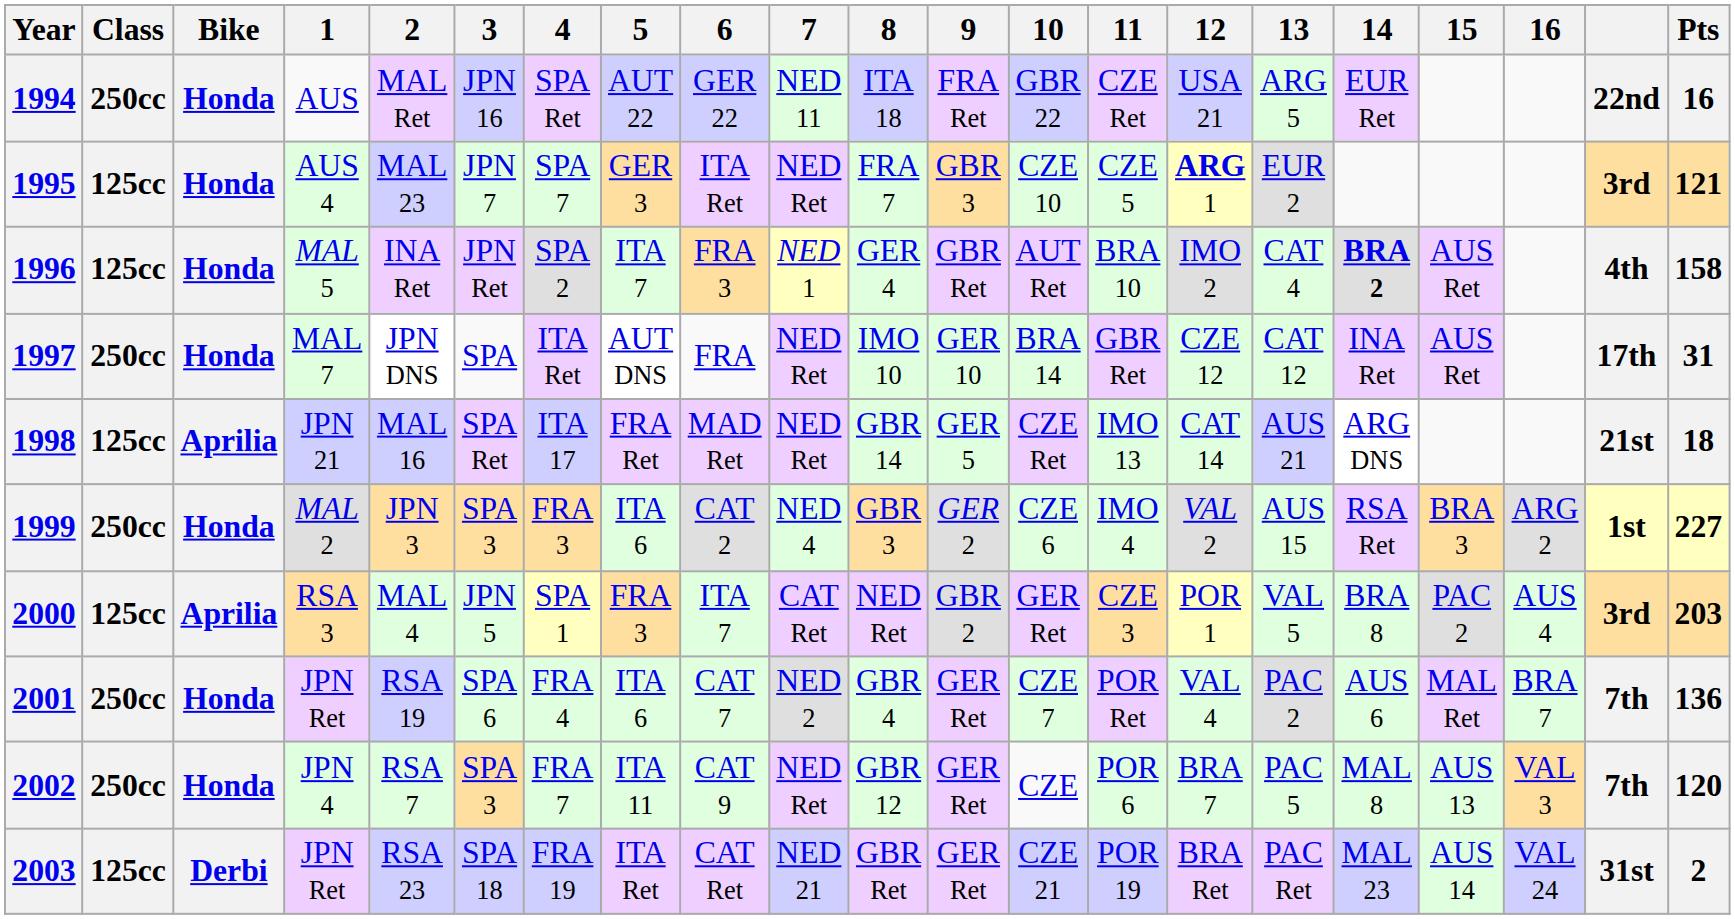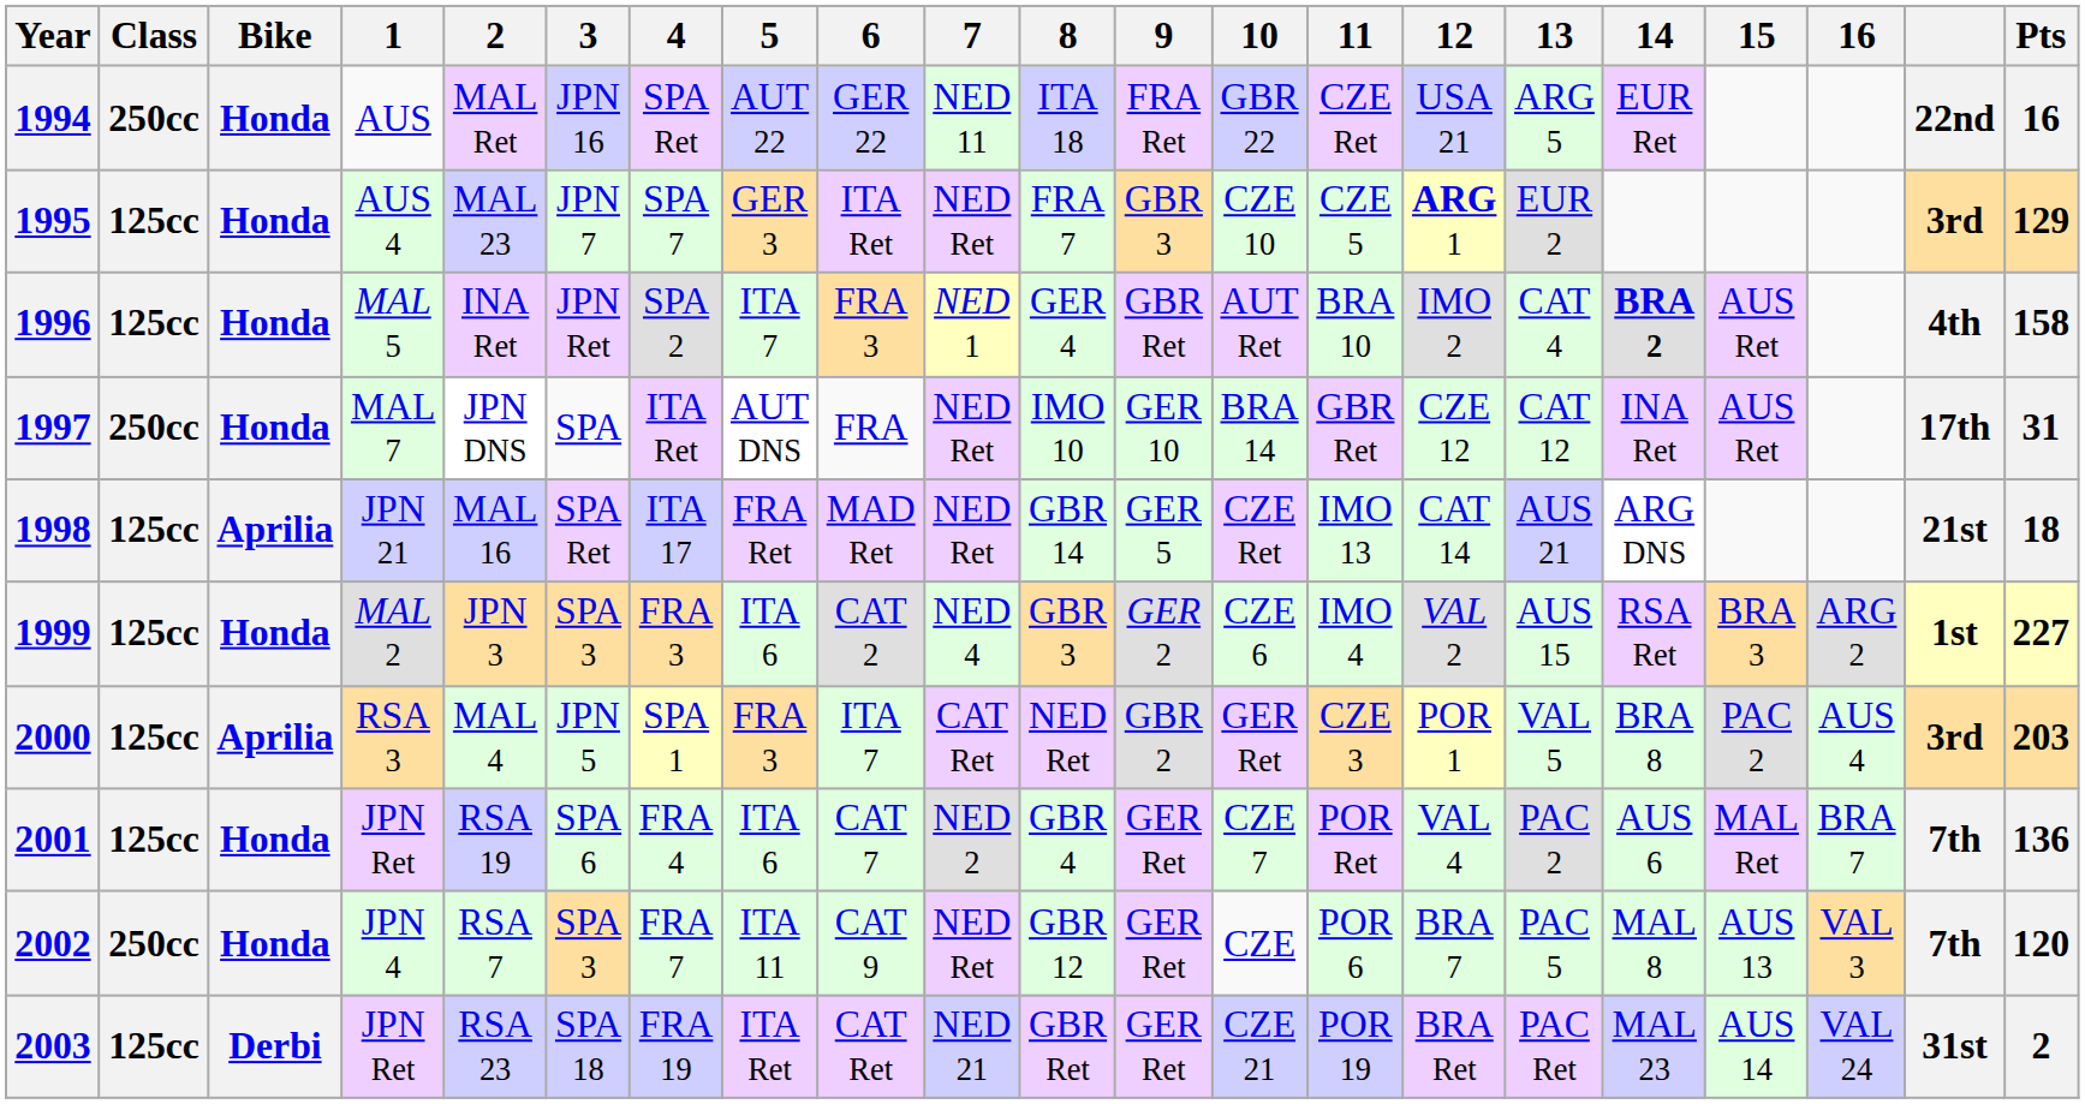 <table class="wikitable" style="text-align:center">
 <tr>
 <th>Year</th>
 <th>Class</th>
 <th>Bike</th>
 <th>1</th>
 <th>2</th>
 <th>3</th>
 <th>4</th>
 <th>5</th>
 <th>6</th>
 <th>7</th>
 <th>8</th>
 <th>9</th>
 <th>10</th>
 <th>11</th>
 <th>12</th>
 <th>13</th>
 <th>14</th>
 <th>15</th>
 <th>16</th>
 <th></th>
 <th>Pts</th>
 </tr>
 <tr>
 <th align="left"><a href='#'>1994</a></th>
 <th align="left">250cc</th>
 <th align="left"><a href='#'>Honda</a></th>
 <td><a href='#'>AUS</a></td>
 <td style="background:#EFCFFF;"><a href='#'>MAL</a><br><small>Ret</small></td>
 <td style="background:#CFCFFF;"><a href='#'>JPN</a><br><small>16</small></td>
 <td style="background:#EFCFFF;"><a href='#'>SPA</a><br><small>Ret</small></td>
 <td style="background:#CFCFFF;"><a href='#'>AUT</a><br><small>22</small></td>
 <td style="background:#CFCFFF;"><a href='#'>GER</a><br><small>22</small></td>
 <td style="background:#DFFFDF;"><a href='#'>NED</a><br><small>11</small></td>
 <td style="background:#CFCFFF;"><a href='#'>ITA</a><br><small>18</small></td>
 <td style="background:#EFCFFF;"><a href='#'>FRA</a><br><small>Ret</small></td>
 <td style="background:#CFCFFF;"><a href='#'>GBR</a><br><small>22</small></td>
 <td style="background:#EFCFFF;"><a href='#'>CZE</a><br><small>Ret</small></td>
 <td style="background:#CFCFFF;"><a href='#'>USA</a><br><small>21</small></td>
 <td style="background:#DFFFDF;"><a href='#'>ARG</a><br><small>5</small></td>
 <td style="background:#EFCFFF;"><a href='#'>EUR</a><br><small>Ret</small></td>
 <td></td>
 <td></td>
 <th>22nd</th>
 <th>16</th>
 </tr>
 <tr>
 <th align="left"><a href='#'>1995</a></th>
 <th align="left">125cc</th>
 <th align="left"><a href='#'>Honda</a></th>
 <td style="background:#DFFFDF;"><a href='#'>AUS</a><br><small>4</small></td>
 <td style="background:#CFCFFF;"><a href='#'>MAL</a><br><small>23</small></td>
 <td style="background:#DFFFDF;"><a href='#'>JPN</a><br><small>7</small></td>
 <td style="background:#DFFFDF;"><a href='#'>SPA</a><br><small>7</small></td>
 <td style="background:#FFDF9F;"><a href='#'>GER</a><br><small>3</small></td>
 <td style="background:#EFCFFF;"><a href='#'>ITA</a><br><small>Ret</small></td>
 <td style="background:#EFCFFF;"><a href='#'>NED</a><br><small>Ret</small></td>
 <td style="background:#DFFFDF;"><a href='#'>FRA</a><br><small>7</small></td>
 <td style="background:#FFDF9F;"><a href='#'>GBR</a><br><small>3</small></td>
 <td style="background:#DFFFDF;"><a href='#'>CZE</a><br><small>10</small></td>
 <td style="background:#DFFFDF;"><a href='#'>CZE</a><br><small>5</small></td>
 <td style="background:#FFFFBF;"><strong><a href='#'>ARG</a></strong><br><small>1</small></td>
 <td style="background:#DFDFDF;"><a href='#'>EUR</a><br><small>2</small></td>
 <td></td>
 <td></td>
 <td></td>
 <td style="background:#FFDF9F;"><strong>3rd</strong></td>
-<td style="background:#FFDF9F;"><strong>121</strong></td>
+<td style="background:#FFDF9F;"><strong>129</strong></td>
 </tr>
 <tr>
 <th align="left"><a href='#'>1996</a></th>
 <th align="left">125cc</th>
 <th align="left"><a href='#'>Honda</a></th>
 <td style="background:#DFFFDF;"><em><a href='#'>MAL</a></em><br><small>5</small></td>
 <td style="background:#EFCFFF;"><a href='#'>INA</a><br><small>Ret</small></td>
 <td style="background:#EFCFFF;"><a href='#'>JPN</a><br><small>Ret</small></td>
 <td style="background:#DFDFDF;"><a href='#'>SPA</a><br><small>2</small></td>
 <td style="background:#DFFFDF;"><a href='#'>ITA</a><br><small>7</small></td>
 <td style="background:#FFDF9F;"><a href='#'>FRA</a><br><small>3</small></td>
 <td style="background:#FFFFBF;"><em><a href='#'>NED</a></em><br><small>1</small></td>
 <td style="background:#DFFFDF;"><a href='#'>GER</a><br><small>4</small></td>
 <td style="background:#EFCFFF;"><a href='#'>GBR</a><br><small>Ret</small></td>
 <td style="background:#EFCFFF;"><a href='#'>AUT</a><br><small>Ret</small></td>
 <td style="background:#DFFFDF;"><a href='#'>BRA</a><br><small>10</small></td>
 <td style="background:#DFDFDF;"><a href='#'>IMO</a><br><small>2</small></td>
 <td style="background:#DFFFDF;"><a href='#'>CAT</a><br><small>4</small></td>
 <td style="background:#DFDFDF;"><strong><a href='#'>BRA</a><br><small>2</small></strong></td>
 <td style="background:#EFCFFF;"><a href='#'>AUS</a><br><small>Ret</small></td>
 <td></td>
 <th>4th</th>
 <th>158</th>
 </tr>
 <tr>
 <th align="left"><a href='#'>1997</a></th>
 <th align="left">250cc</th>
 <th align="left"><a href='#'>Honda</a></th>
 <td style="background:#DFFFDF;"><a href='#'>MAL</a><br><small>7</small></td>
 <td style="background:#FFFFFF;"><a href='#'>JPN</a><br><small>DNS</small></td>
 <td><a href='#'>SPA</a></td>
 <td style="background:#EFCFFF;"><a href='#'>ITA</a><br><small>Ret</small></td>
 <td style="background:#FFFFFF;"><a href='#'>AUT</a><br><small>DNS</small></td>
 <td><a href='#'>FRA</a></td>
 <td style="background:#EFCFFF;"><a href='#'>NED</a><br><small>Ret</small></td>
 <td style="background:#DFFFDF;"><a href='#'>IMO</a><br><small>10</small></td>
 <td style="background:#DFFFDF;"><a href='#'>GER</a><br><small>10</small></td>
 <td style="background:#DFFFDF;"><a href='#'>BRA</a><br><small>14</small></td>
 <td style="background:#EFCFFF;"><a href='#'>GBR</a><br><small>Ret</small></td>
 <td style="background:#DFFFDF;"><a href='#'>CZE</a><br><small>12</small></td>
 <td style="background:#DFFFDF;"><a href='#'>CAT</a><br><small>12</small></td>
 <td style="background:#EFCFFF;"><a href='#'>INA</a><br><small>Ret</small></td>
 <td style="background:#EFCFFF;"><a href='#'>AUS</a><br><small>Ret</small></td>
 <td></td>
 <th>17th</th>
 <th>31</th>
 </tr>
 <tr>
 <th align="left"><a href='#'>1998</a></th>
 <th align="left">125cc</th>
 <th align="left"><a href='#'>Aprilia</a></th>
 <td style="background:#CFCFFF;"><a href='#'>JPN</a><br><small>21</small></td>
 <td style="background:#CFCFFF;"><a href='#'>MAL</a><br><small>16</small></td>
 <td style="background:#EFCFFF;"><a href='#'>SPA</a><br><small>Ret</small></td>
 <td style="background:#CFCFFF;"><a href='#'>ITA</a><br><small>17</small></td>
 <td style="background:#EFCFFF;"><a href='#'>FRA</a><br><small>Ret</small></td>
 <td style="background:#EFCFFF;"><a href='#'>MAD</a><br><small>Ret</small></td>
 <td style="background:#EFCFFF;"><a href='#'>NED</a><br><small>Ret</small></td>
 <td style="background:#DFFFDF;"><a href='#'>GBR</a><br><small>14</small></td>
 <td style="background:#DFFFDF;"><a href='#'>GER</a><br><small>5</small></td>
 <td style="background:#EFCFFF;"><a href='#'>CZE</a><br><small>Ret</small></td>
 <td style="background:#DFFFDF;"><a href='#'>IMO</a><br><small>13</small></td>
 <td style="background:#DFFFDF;"><a href='#'>CAT</a><br><small>14</small></td>
 <td style="background:#CFCFFF;"><a href='#'>AUS</a><br><small>21</small></td>
 <td style="background:#FFFFFF;"><a href='#'>ARG</a><br><small>DNS</small></td>
 <td></td>
 <td></td>
 <th>21st</th>
 <th>18</th>
 </tr>
 <tr>
 <th align="left"><a href='#'>1999</a></th>
-<th align="left">250cc</th>
+<th align="left">125cc</th>
 <th align="left"><a href='#'>Honda</a></th>
 <td style="background:#DFDFDF;"><em><a href='#'>MAL</a></em><br><small>2</small></td>
 <td style="background:#FFDF9F;"><a href='#'>JPN</a><br><small>3</small></td>
 <td style="background:#FFDF9F;"><a href='#'>SPA</a><br><small>3</small></td>
 <td style="background:#FFDF9F;"><a href='#'>FRA</a><br><small>3</small></td>
 <td style="background:#DFFFDF;"><a href='#'>ITA</a><br><small>6</small></td>
 <td style="background:#DFDFDF;"><a href='#'>CAT</a><br><small>2</small></td>
 <td style="background:#DFFFDF;"><a href='#'>NED</a><br><small>4</small></td>
 <td style="background:#FFDF9F;"><a href='#'>GBR</a><br><small>3</small></td>
 <td style="background:#DFDFDF;"><em><a href='#'>GER</a></em><br><small>2</small></td>
 <td style="background:#DFFFDF;"><a href='#'>CZE</a><br><small>6</small></td>
 <td style="background:#DFFFDF;"><a href='#'>IMO</a><br><small>4</small></td>
 <td style="background:#DFDFDF;"><em><a href='#'>VAL</a></em><br><small>2</small></td>
 <td style="background:#DFFFDF;"><a href='#'>AUS</a><br><small>15</small></td>
 <td style="background:#EFCFFF;"><a href='#'>RSA</a><br><small>Ret</small></td>
 <td style="background:#FFDF9F;"><a href='#'>BRA</a><br><small>3</small></td>
 <td style="background:#DFDFDF;"><a href='#'>ARG</a><br><small>2</small></td>
 <td style="background:#FFFFBF;"><strong>1st</strong></td>
 <td style="background:#FFFFBF;"><strong>227</strong></td>
 </tr>
 <tr>
 <th align="left"><a href='#'>2000</a></th>
 <th align="left">125cc</th>
 <th align="left"><a href='#'>Aprilia</a></th>
 <td style="background:#FFDF9F;"><a href='#'>RSA</a><br><small>3</small></td>
 <td style="background:#DFFFDF;"><a href='#'>MAL</a><br><small>4</small></td>
 <td style="background:#DFFFDF;"><a href='#'>JPN</a><br><small>5</small></td>
 <td style="background:#FFFFBF;"><a href='#'>SPA</a><br><small>1</small></td>
 <td style="background:#FFDF9F;"><a href='#'>FRA</a><br><small>3</small></td>
 <td style="background:#DFFFDF;"><a href='#'>ITA</a><br><small>7</small></td>
 <td style="background:#EFCFFF;"><a href='#'>CAT</a><br><small>Ret</small></td>
 <td style="background:#EFCFFF;"><a href='#'>NED</a><br><small>Ret</small></td>
 <td style="background:#DFDFDF;"><a href='#'>GBR</a><br><small>2</small></td>
 <td style="background:#EFCFFF;"><a href='#'>GER</a><br><small>Ret</small></td>
 <td style="background:#FFDF9F;"><a href='#'>CZE</a><br><small>3</small></td>
 <td style="background:#FFFFBF;"><a href='#'>POR</a><br><small>1</small></td>
 <td style="background:#DFFFDF;"><a href='#'>VAL</a><br><small>5</small></td>
 <td style="background:#DFFFDF;"><a href='#'>BRA</a><br><small>8</small></td>
 <td style="background:#DFDFDF;"><a href='#'>PAC</a><br><small>2</small></td>
 <td style="background:#DFFFDF;"><a href='#'>AUS</a><br><small>4</small></td>
 <td style="background:#FFDF9F;"><strong>3rd</strong></td>
 <td style="background:#FFDF9F;"><strong>203</strong></td>
 </tr>
 <tr>
 <th align="left"><a href='#'>2001</a></th>
-<th align="left">250cc</th>
+<th align="left">125cc</th>
 <th align="left"><a href='#'>Honda</a></th>
 <td style="background:#EFCFFF;"><a href='#'>JPN</a><br><small>Ret</small></td>
 <td style="background:#CFCFFF;"><a href='#'>RSA</a><br><small>19</small></td>
 <td style="background:#DFFFDF;"><a href='#'>SPA</a><br><small>6</small></td>
 <td style="background:#DFFFDF;"><a href='#'>FRA</a><br><small>4</small></td>
 <td style="background:#DFFFDF;"><a href='#'>ITA</a><br><small>6</small></td>
 <td style="background:#DFFFDF;"><a href='#'>CAT</a><br><small>7</small></td>
 <td style="background:#DFDFDF;"><a href='#'>NED</a><br><small>2</small></td>
 <td style="background:#DFFFDF;"><a href='#'>GBR</a><br><small>4</small></td>
 <td style="background:#EFCFFF;"><a href='#'>GER</a><br><small>Ret</small></td>
 <td style="background:#DFFFDF;"><a href='#'>CZE</a><br><small>7</small></td>
 <td style="background:#EFCFFF;"><a href='#'>POR</a><br><small>Ret</small></td>
 <td style="background:#DFFFDF;"><a href='#'>VAL</a><br><small>4</small></td>
 <td style="background:#DFDFDF;"><a href='#'>PAC</a><br><small>2</small></td>
 <td style="background:#DFFFDF;"><a href='#'>AUS</a><br><small>6</small></td>
 <td style="background:#EFCFFF;"><a href='#'>MAL</a><br><small>Ret</small></td>
 <td style="background:#DFFFDF;"><a href='#'>BRA</a><br><small>7</small></td>
 <th>7th</th>
 <th>136</th>
 </tr>
 <tr>
 <th align="left"><a href='#'>2002</a></th>
 <th align="left">250cc</th>
 <th align="left"><a href='#'>Honda</a></th>
 <td style="background:#DFFFDF;"><a href='#'>JPN</a><br><small>4</small></td>
 <td style="background:#DFFFDF;"><a href='#'>RSA</a><br><small>7</small></td>
 <td style="background:#FFDF9F;"><a href='#'>SPA</a><br><small>3</small></td>
 <td style="background:#DFFFDF;"><a href='#'>FRA</a><br><small>7</small></td>
 <td style="background:#DFFFDF;"><a href='#'>ITA</a><br><small>11</small></td>
 <td style="background:#DFFFDF;"><a href='#'>CAT</a><br><small>9</small></td>
 <td style="background:#EFCFFF;"><a href='#'>NED</a><br><small>Ret</small></td>
 <td style="background:#DFFFDF;"><a href='#'>GBR</a><br><small>12</small></td>
 <td style="background:#EFCFFF;"><a href='#'>GER</a><br><small>Ret</small></td>
 <td><a href='#'>CZE</a></td>
 <td style="background:#DFFFDF;"><a href='#'>POR</a><br><small>6</small></td>
 <td style="background:#DFFFDF;"><a href='#'>BRA</a><br><small>7</small></td>
 <td style="background:#DFFFDF;"><a href='#'>PAC</a><br><small>5</small></td>
 <td style="background:#DFFFDF;"><a href='#'>MAL</a><br><small>8</small></td>
 <td style="background:#DFFFDF;"><a href='#'>AUS</a><br><small>13</small></td>
 <td style="background:#FFDF9F;"><a href='#'>VAL</a><br><small>3</small></td>
 <th>7th</th>
 <th>120</th>
 </tr>
 <tr>
 <th align="left"><a href='#'>2003</a></th>
 <th align="left">125cc</th>
 <th align="left"><a href='#'>Derbi</a></th>
 <td style="background:#EFCFFF;"><a href='#'>JPN</a><br><small>Ret</small></td>
 <td style="background:#CFCFFF;"><a href='#'>RSA</a><br><small>23</small></td>
 <td style="background:#CFCFFF;"><a href='#'>SPA</a><br><small>18</small></td>
 <td style="background:#CFCFFF;"><a href='#'>FRA</a><br><small>19</small></td>
 <td style="background:#EFCFFF;"><a href='#'>ITA</a><br><small>Ret</small></td>
 <td style="background:#EFCFFF;"><a href='#'>CAT</a><br><small>Ret</small></td>
 <td style="background:#CFCFFF;"><a href='#'>NED</a><br><small>21</small></td>
 <td style="background:#EFCFFF;"><a href='#'>GBR</a><br><small>Ret</small></td>
 <td style="background:#EFCFFF;"><a href='#'>GER</a><br><small>Ret</small></td>
 <td style="background:#CFCFFF;"><a href='#'>CZE</a><br><small>21</small></td>
 <td style="background:#CFCFFF;"><a href='#'>POR</a><br><small>19</small></td>
 <td style="background:#EFCFFF;"><a href='#'>BRA</a><br><small>Ret</small></td>
 <td style="background:#EFCFFF;"><a href='#'>PAC</a><br><small>Ret</small></td>
 <td style="background:#CFCFFF;"><a href='#'>MAL</a><br><small>23</small></td>
 <td style="background:#DFFFDF;"><a href='#'>AUS</a><br><small>14</small></td>
 <td style="background:#CFCFFF;"><a href='#'>VAL</a><br><small>24</small></td>
 <th>31st</th>
 <th>2</th>
 </tr>
 </table>
